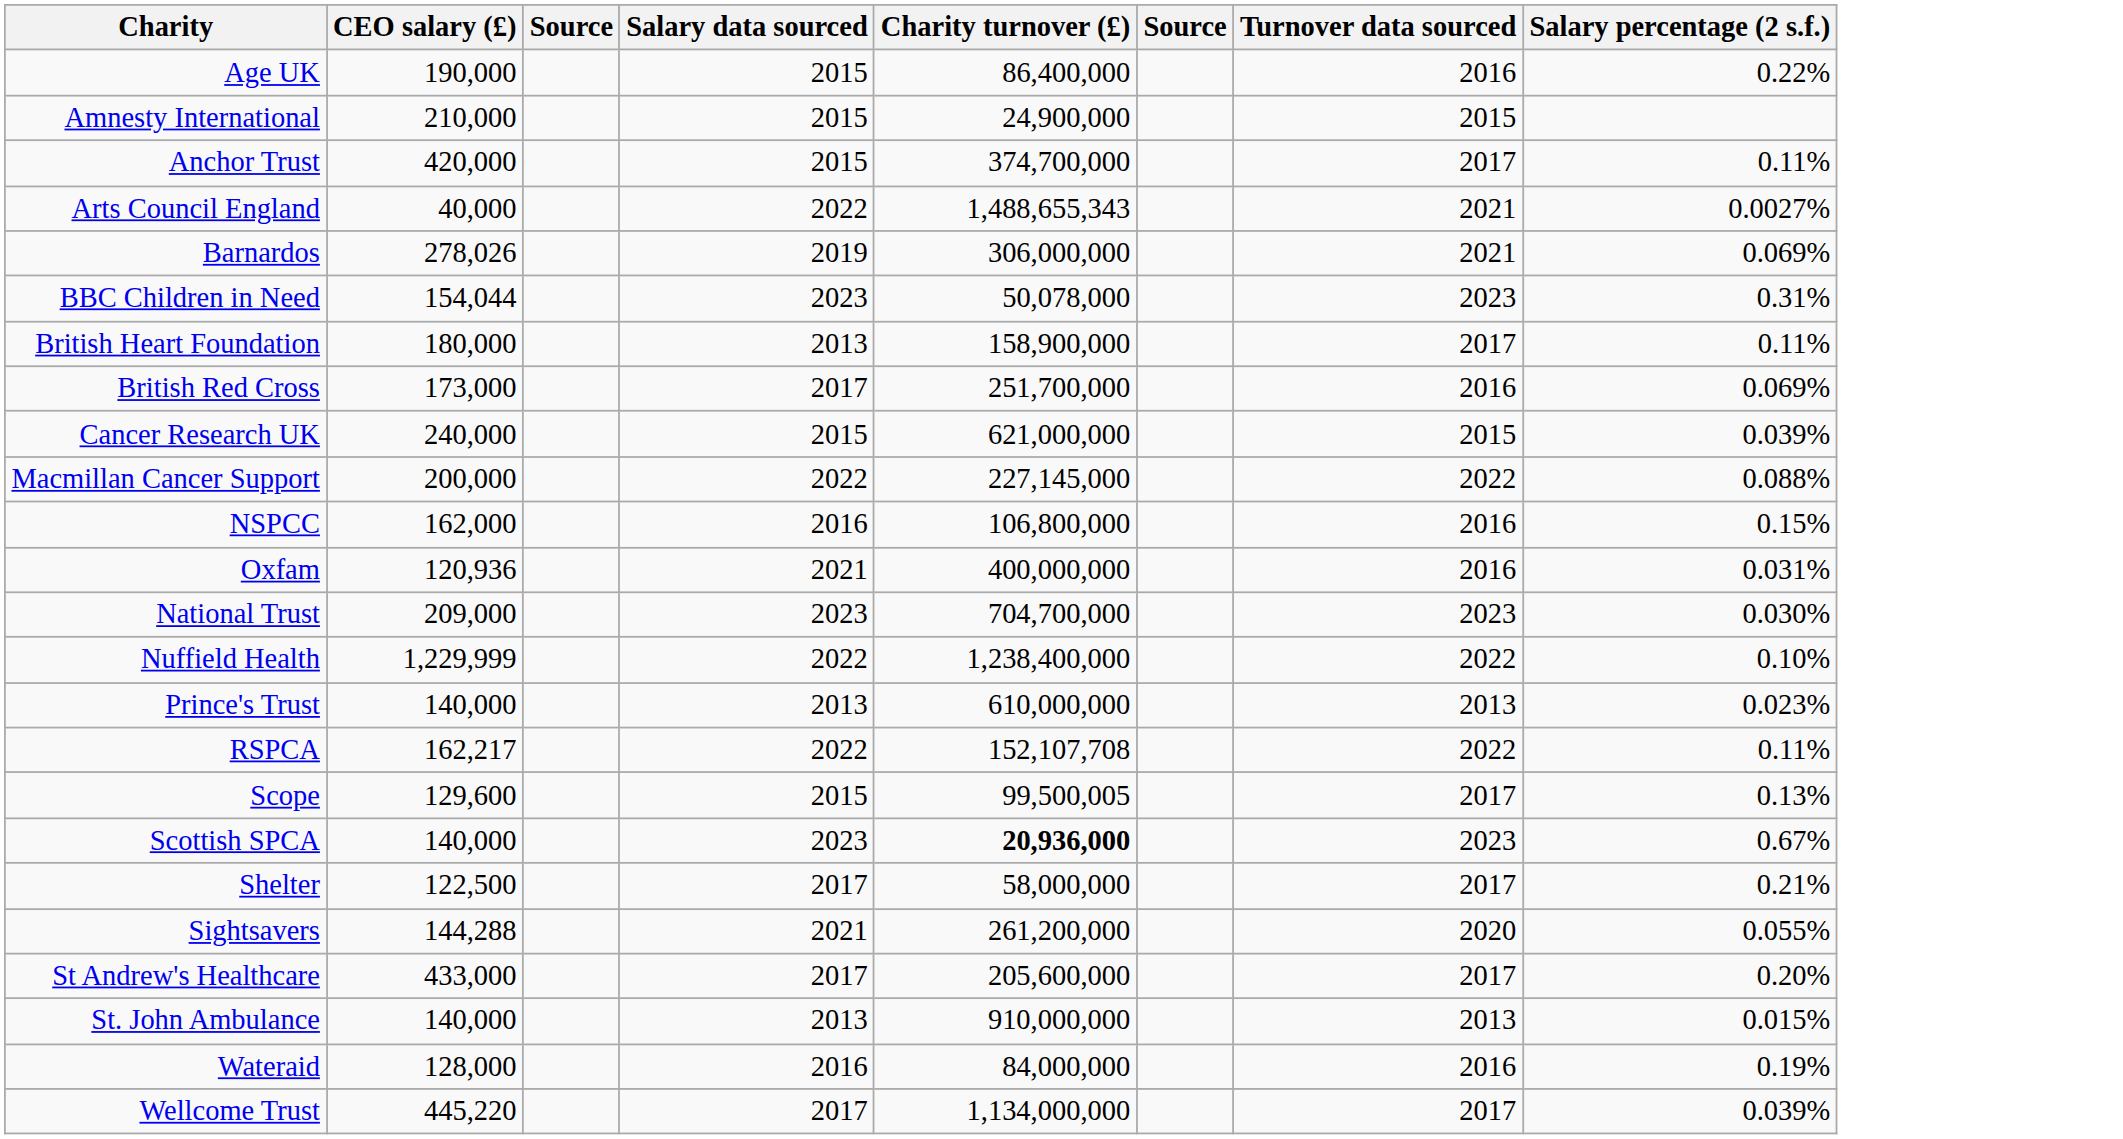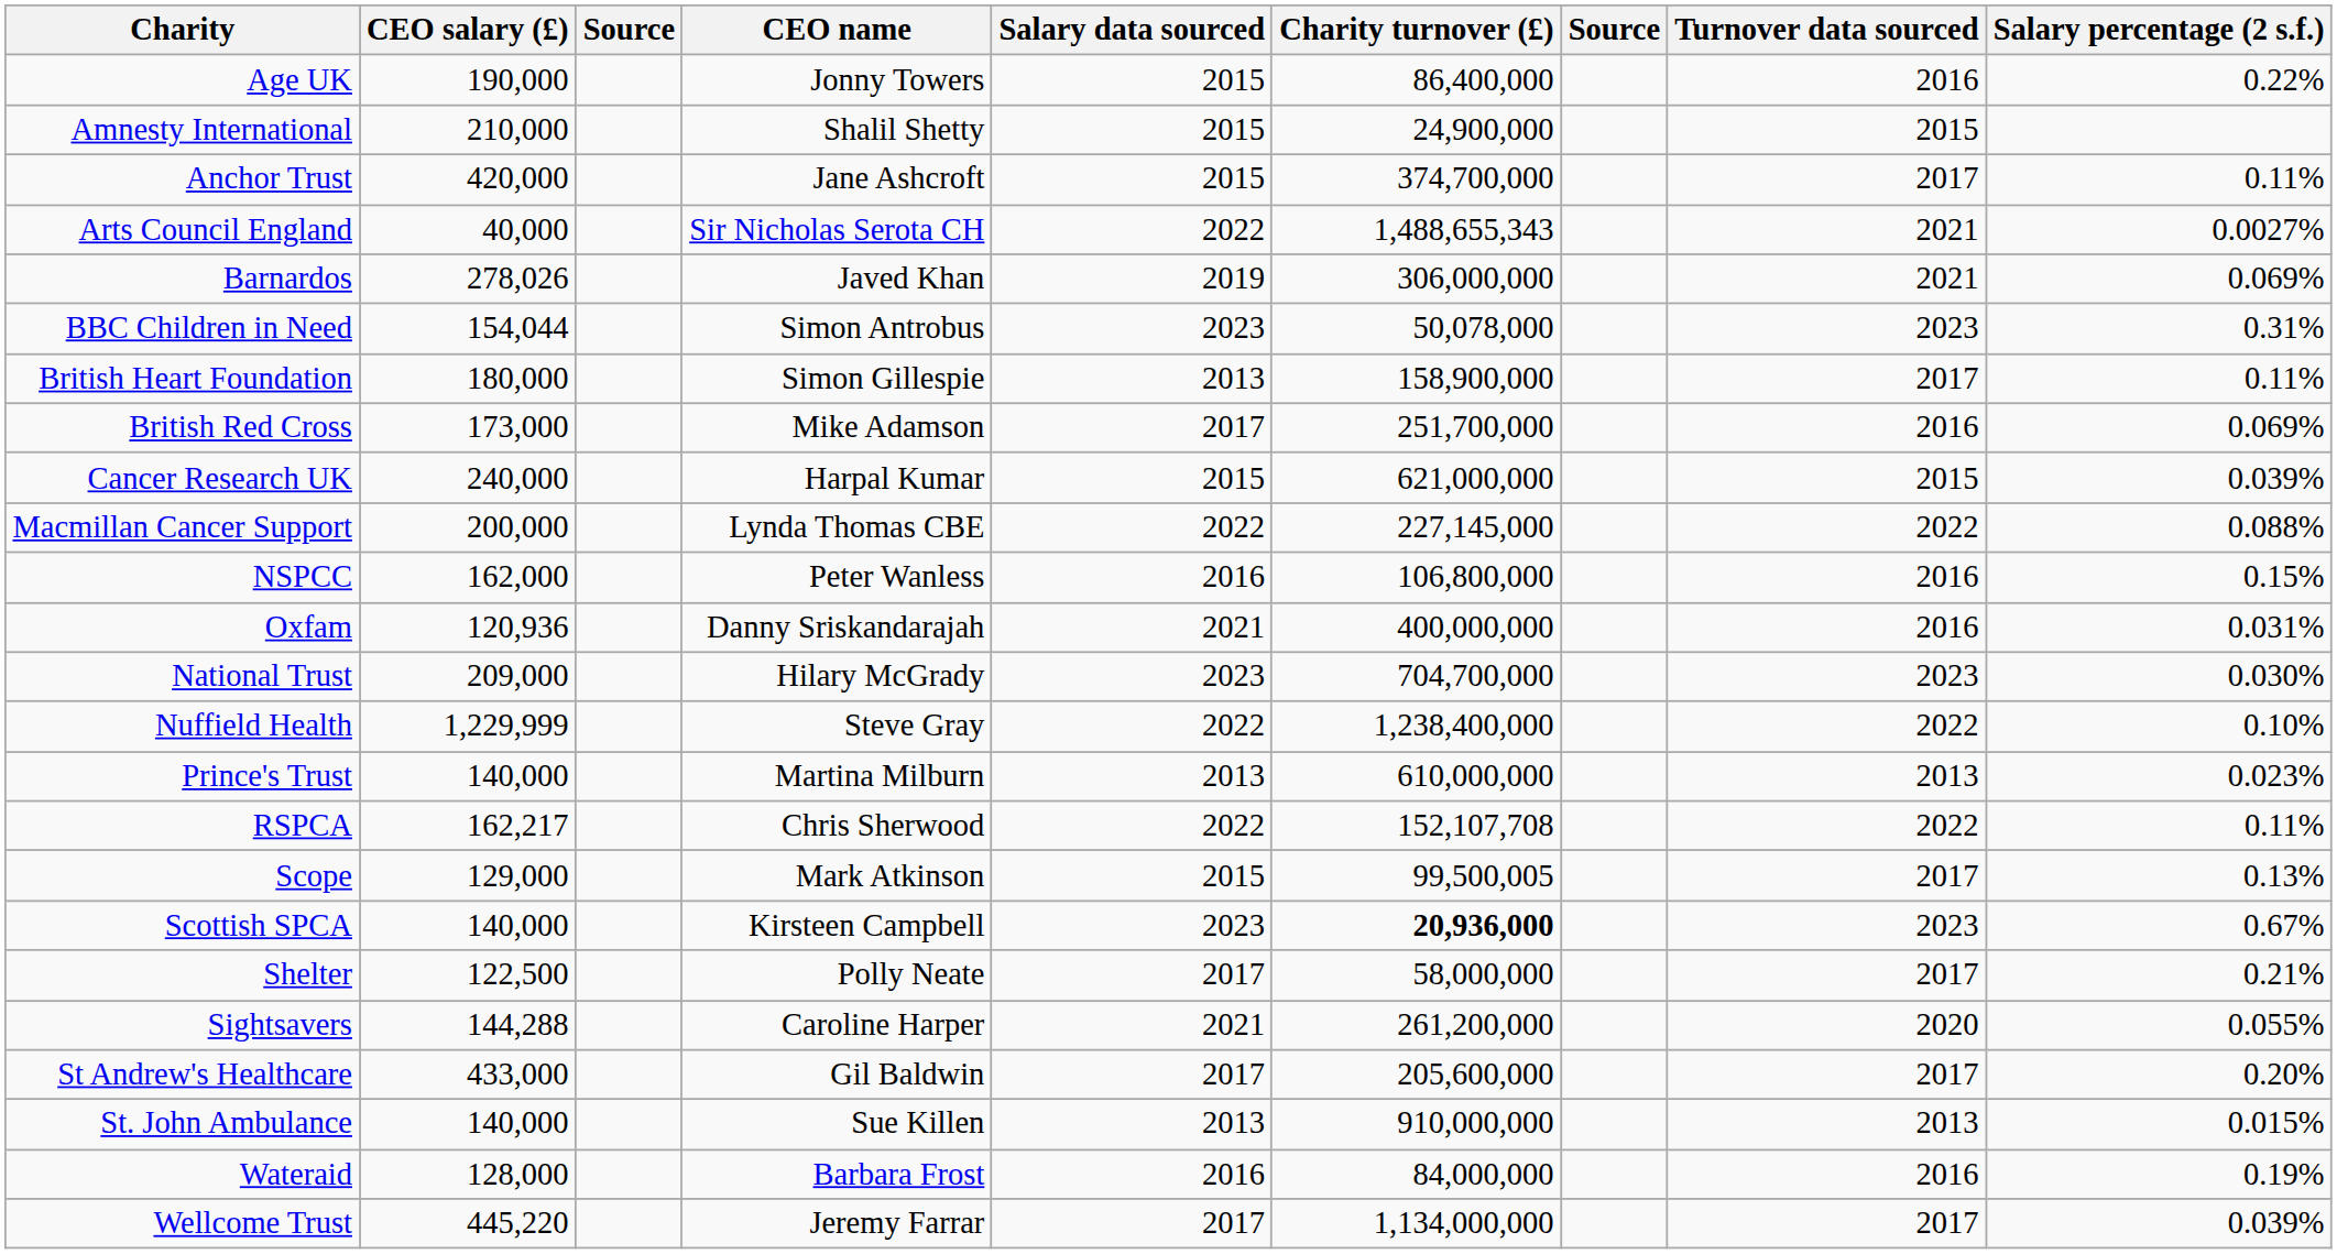 <table class="wikitable sortable" style="text-align:right">
 <tr>
 <th>Charity</th>
 <th data-sort-type="number">CEO salary (£)</th>
 <th>Source</th>
+<th>CEO name</th>
 <th data-sort-type="number">Salary data sourced</th>
 <th data-sort-type="number">Charity turnover (£)</th>
 <th>Source</th>
 <th data-sort-type="number">Turnover data sourced</th>
 <th data-sort-type="number">Salary percentage (2 s.f.)</th>
 </tr>
 <tr>
 <td><a href='#'>Age UK</a></td>
 <td>190,000</td>
 <td></td>
+<td>Jonny Towers</td>
 <td>2015</td>
 <td>86,400,000</td>
 <td></td>
 <td>2016</td>
 <td>0.22%</td>
 </tr>
 <tr>
 <td><a href='#'>Amnesty International</a></td>
 <td>210,000</td>
 <td></td>
+<td>Shalil Shetty</td>
 <td>2015</td>
 <td>24,900,000</td>
 <td></td>
 <td>2015</td>
 <td></td>
 </tr>
 <tr>
 <td><a href='#'>Anchor Trust</a></td>
 <td>420,000</td>
 <td></td>
+<td>Jane Ashcroft</td>
 <td>2015</td>
 <td>374,700,000</td>
 <td></td>
 <td>2017</td>
 <td>0.11%</td>
 </tr>
 <tr>
 <td><a href='#'>Arts Council England</a></td>
 <td>40,000</td>
 <td></td>
+<td><a href='#'>Sir Nicholas Serota CH</a></td>
 <td>2022</td>
 <td>1,488,655,343</td>
 <td></td>
 <td>2021</td>
 <td>0.0027%</td>
 </tr>
 <tr>
 <td><a href='#'>Barnardos</a></td>
 <td>278,026</td>
 <td></td>
+<td>Javed Khan</td>
 <td>2019</td>
 <td>306,000,000</td>
 <td></td>
 <td>2021</td>
 <td>0.069%</td>
 </tr>
 <tr>
 <td><a href='#'>BBC Children in Need</a></td>
 <td>154,044</td>
 <td></td>
+<td>Simon Antrobus</td>
 <td>2023</td>
 <td>50,078,000</td>
 <td></td>
 <td>2023</td>
 <td>0.31%</td>
 </tr>
 <tr>
 <td><a href='#'>British Heart Foundation</a></td>
 <td>180,000</td>
 <td></td>
+<td>Simon Gillespie</td>
 <td>2013</td>
 <td>158,900,000</td>
 <td></td>
 <td>2017</td>
 <td>0.11%</td>
 </tr>
 <tr>
 <td><a href='#'>British Red Cross</a></td>
 <td>173,000</td>
 <td></td>
+<td>Mike Adamson</td>
 <td>2017</td>
 <td>251,700,000</td>
 <td></td>
 <td>2016</td>
 <td>0.069%</td>
 </tr>
 <tr>
 <td><a href='#'>Cancer Research UK</a></td>
 <td>240,000</td>
 <td></td>
+<td>Harpal Kumar</td>
 <td>2015</td>
 <td>621,000,000</td>
 <td></td>
 <td>2015</td>
 <td>0.039%</td>
 </tr>
 <tr>
 <td><a href='#'>Macmillan Cancer Support</a></td>
 <td>200,000</td>
 <td></td>
+<td>Lynda Thomas CBE</td>
 <td>2022</td>
 <td>227,145,000</td>
 <td></td>
 <td>2022</td>
 <td>0.088%</td>
 </tr>
 <tr>
 <td><a href='#'>NSPCC</a></td>
 <td>162,000</td>
 <td></td>
+<td>Peter Wanless</td>
 <td>2016</td>
 <td>106,800,000</td>
 <td></td>
 <td>2016</td>
 <td>0.15%</td>
 </tr>
 <tr>
 <td><a href='#'>Oxfam</a></td>
 <td>120,936</td>
 <td></td>
+<td>Danny Sriskandarajah</td>
 <td>2021</td>
 <td>400,000,000</td>
 <td></td>
 <td>2016</td>
 <td>0.031%</td>
 </tr>
 <tr>
 <td><a href='#'>National Trust</a></td>
 <td>209,000</td>
 <td></td>
+<td>Hilary McGrady</td>
 <td>2023</td>
 <td>704,700,000</td>
 <td></td>
 <td>2023</td>
 <td>0.030%</td>
 </tr>
 <tr>
 <td><a href='#'>Nuffield Health</a></td>
 <td>1,229,999</td>
 <td></td>
+<td>Steve Gray</td>
 <td>2022</td>
 <td>1,238,400,000</td>
 <td></td>
 <td>2022</td>
 <td>0.10%</td>
 </tr>
 <tr>
 <td><a href='#'>Prince's Trust</a></td>
 <td>140,000</td>
 <td></td>
+<td>Martina Milburn</td>
 <td>2013</td>
 <td>610,000,000</td>
 <td></td>
 <td>2013</td>
 <td>0.023%</td>
 </tr>
 <tr>
 <td><a href='#'>RSPCA</a></td>
 <td>162,217</td>
 <td></td>
+<td>Chris Sherwood</td>
 <td>2022</td>
 <td>152,107,708</td>
 <td></td>
 <td>2022</td>
 <td>0.11%</td>
 </tr>
 <tr>
 <td><a href='#'> Scope</a></td>
-<td>129,600</td>
+<td>129,000</td>
 <td></td>
+<td>Mark Atkinson</td>
 <td>2015</td>
 <td>99,500,005</td>
 <td></td>
 <td>2017</td>
 <td>0.13%</td>
 </tr>
 <tr>
 <td><a href='#'>Scottish SPCA</a></td>
 <td>140,000</td>
 <td></td>
+<td>Kirsteen Campbell</td>
 <td>2023</td>
 <td><strong>20,936,000</strong></td>
 <td></td>
 <td>2023</td>
 <td>0.67%</td>
 </tr>
 <tr>
 <td><a href='#'> Shelter</a></td>
 <td>122,500</td>
 <td></td>
+<td>Polly Neate</td>
 <td>2017</td>
 <td>58,000,000</td>
 <td></td>
 <td>2017</td>
 <td>0.21%</td>
 </tr>
 <tr>
 <td><a href='#'>Sightsavers</a></td>
 <td>144,288</td>
 <td></td>
+<td>Caroline Harper</td>
 <td>2021</td>
 <td>261,200,000</td>
 <td></td>
 <td>2020</td>
 <td>0.055%</td>
 </tr>
 <tr>
 <td><a href='#'>St Andrew's Healthcare</a></td>
 <td>433,000</td>
 <td></td>
+<td>Gil Baldwin</td>
 <td>2017</td>
 <td>205,600,000</td>
 <td></td>
 <td>2017</td>
 <td>0.20%</td>
 </tr>
 <tr>
 <td><a href='#'>St. John Ambulance</a></td>
 <td>140,000</td>
 <td></td>
+<td>Sue Killen</td>
 <td>2013</td>
 <td>910,000,000</td>
 <td></td>
 <td>2013</td>
 <td>0.015%</td>
 </tr>
 <tr>
 <td><a href='#'>Wateraid</a></td>
 <td>128,000</td>
 <td></td>
+<td><a href='#'>Barbara Frost</a></td>
 <td>2016</td>
 <td>84,000,000</td>
 <td></td>
 <td>2016</td>
 <td>0.19%</td>
 </tr>
 <tr>
 <td><a href='#'>Wellcome Trust</a></td>
 <td>445,220</td>
 <td></td>
+<td>Jeremy Farrar</td>
 <td>2017</td>
 <td>1,134,000,000</td>
 <td></td>
 <td>2017</td>
 <td>0.039%</td>
 </tr>
 </table>
